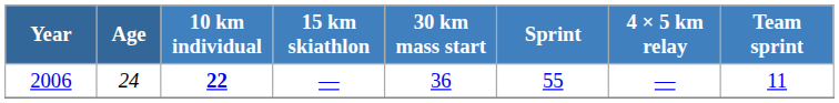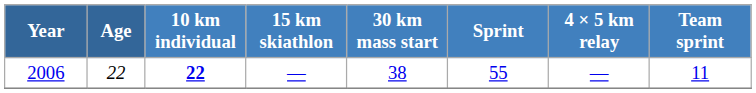 <table class="wikitable" style="font-size:95%; text-align:center; border:grey solid 1px; border-collapse:collapse; background:#ffffff;">
 <tr>
 <th style="background-color:#369; color:white; width:60px;"> Year </th>
 <th style="background-color:#369; color:white; width:40px;"> Age </th>
 <th style="background-color:#4180be; color:white; width:75px;"> 10 km <br> individual </th>
 <th style="background-color:#4180be; color:white; width:75px;"> 15 km <br> skiathlon </th>
 <th style="background-color:#4180be; color:white; width:75px;"> 30 km <br> mass start </th>
 <th style="background-color:#4180be; color:white; width:75px;"> Sprint </th>
 <th style="background-color:#4180be; color:white; width:75px;"> 4 × 5 km <br> relay </th>
 <th style="background-color:#4180be; color:white; width:75px;"> Team <br> sprint </th>
 </tr>
 <tr>
 <td><a href='#'>2006</a></td>
-<td><em>24</em></td>
+<td><em>22</em></td>
 <td><strong><a href='#'>22</a></strong></td>
 <td><a href='#'>—</a></td>
-<td><a href='#'>36</a></td>
+<td><a href='#'>38</a></td>
 <td><a href='#'>55</a></td>
 <td><a href='#'>—</a></td>
 <td><a href='#'>11</a></td>
 </tr>
 <tr>
 </tr>
 </table>
